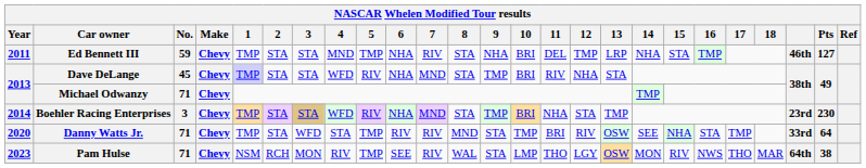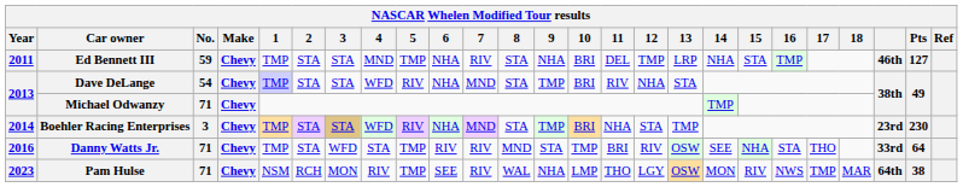 <table class="wikitable" style="text-align:center; font-size:75%">
 <tr>
 <th colspan=38><a href='#'>NASCAR</a> <a href='#'>Whelen Modified Tour</a> results</th>
 </tr>
 <tr>
 <th>Year</th>
 <th>Car owner</th>
 <th>No.</th>
 <th>Make</th>
 <th>1</th>
 <th>2</th>
 <th>3</th>
 <th>4</th>
 <th>5</th>
 <th>6</th>
 <th>7</th>
 <th>8</th>
 <th>9</th>
 <th>10</th>
 <th>11</th>
 <th>12</th>
 <th>13</th>
 <th>14</th>
 <th>15</th>
 <th>16</th>
 <th>17</th>
 <th>18</th>
 <th></th>
 <th>Pts</th>
 <th>Ref</th>
 </tr>
 <tr>
 <th><a href='#'>2011</a></th>
 <th>Ed Bennett III</th>
 <th>59</th>
 <th><a href='#'>Chevy</a></th>
 <td><a href='#'>TMP</a></td>
 <td><a href='#'>STA</a></td>
 <td><a href='#'>STA</a></td>
 <td><a href='#'>MND</a></td>
 <td><a href='#'>TMP</a></td>
 <td><a href='#'>NHA</a></td>
 <td><a href='#'>RIV</a></td>
 <td><a href='#'>STA</a></td>
 <td><a href='#'>NHA</a></td>
 <td><a href='#'>BRI</a></td>
 <td><a href='#'>DEL</a></td>
 <td><a href='#'>TMP</a></td>
 <td><a href='#'>LRP</a></td>
 <td><a href='#'>NHA</a></td>
 <td><a href='#'>STA</a></td>
 <td style="background:#DFFFDF;"><a href='#'>TMP</a><br></td>
 <td colspan=2></td>
 <th>46th</th>
 <th>127</th>
 <th></th>
 </tr>
 <tr>
 <th rowspan=2><a href='#'>2013</a></th>
 <th>Dave DeLange</th>
-<th>45</th>
+<th>54</th>
 <th><a href='#'>Chevy</a></th>
 <td style="background:#CFCFFF;"><a href='#'>TMP</a><br></td>
 <td><a href='#'>STA</a></td>
 <td><a href='#'>STA</a></td>
 <td><a href='#'>WFD</a></td>
 <td><a href='#'>RIV</a></td>
 <td><a href='#'>NHA</a></td>
 <td><a href='#'>MND</a></td>
 <td><a href='#'>STA</a></td>
 <td><a href='#'>TMP</a></td>
 <td><a href='#'>BRI</a></td>
 <td><a href='#'>RIV</a></td>
 <td><a href='#'>NHA</a></td>
 <td><a href='#'>STA</a></td>
 <td colspan=5></td>
 <th rowspan=2>38th</th>
 <th rowspan=2>49</th>
 <th rowspan=2></th>
 </tr>
 <tr>
 <th>Michael Odwanzy</th>
 <th>71</th>
 <th><a href='#'>Chevy</a></th>
 <td colspan=13></td>
 <td style="background:#DFFFDF;"><a href='#'>TMP</a><br></td>
 <td colspan=4></td>
 </tr>
 <tr>
 <th><a href='#'>2014</a></th>
 <th>Boehler Racing Enterprises</th>
 <th>3</th>
 <th><a href='#'>Chevy</a></th>
 <td style="background:#FFDF9F;"><a href='#'>TMP</a><br></td>
 <td style="background:#EFCFFF;"><a href='#'>STA</a><br></td>
 <td style="background:#DFC484;"><a href='#'>STA</a><br></td>
 <td style="background:#DFFFDF;"><a href='#'>WFD</a><br></td>
 <td style="background:#EFCFFF;"><a href='#'>RIV</a><br></td>
 <td style="background:#DFFFDF;"><a href='#'>NHA</a><br></td>
 <td style="background:#EFCFFF;"><a href='#'>MND</a><br></td>
 <td><a href='#'>STA</a></td>
 <td style="background:#DFFFDF;"><a href='#'>TMP</a><br></td>
 <td style="background:#FFDF9F;"><a href='#'>BRI</a><br></td>
 <td><a href='#'>NHA</a></td>
 <td><a href='#'>STA</a></td>
 <td><a href='#'>TMP</a></td>
 <td colspan=5></td>
 <th>23rd</th>
 <th>230</th>
 <th></th>
 </tr>
 <tr>
-<th><a href='#'>2020</a></th>
+<th><a href='#'>2016</a></th>
 <th><a href='#'>Danny Watts Jr.</a></th>
 <th>71</th>
 <th><a href='#'>Chevy</a></th>
 <td><a href='#'>TMP</a></td>
 <td><a href='#'>STA</a></td>
 <td><a href='#'>WFD</a></td>
 <td><a href='#'>STA</a></td>
 <td><a href='#'>TMP</a></td>
 <td><a href='#'>RIV</a></td>
 <td><a href='#'>RIV</a></td>
 <td><a href='#'>MND</a></td>
 <td><a href='#'>STA</a></td>
 <td><a href='#'>TMP</a></td>
 <td><a href='#'>BRI</a></td>
 <td><a href='#'>RIV</a></td>
 <td style="background:#DFFFDF;"><a href='#'>OSW</a><br></td>
 <td><a href='#'>SEE</a></td>
 <td style="background:#DFFFDF;"><a href='#'>NHA</a><br></td>
 <td><a href='#'>STA</a></td>
-<td><a href='#'>TMP</a></td>
+<td><a href='#'>THO</a></td>
 <td></td>
 <th>33rd</th>
 <th>64</th>
 <th></th>
 </tr>
 <tr>
 <th><a href='#'>2023</a></th>
 <th>Pam Hulse</th>
 <th>71</th>
 <th><a href='#'>Chevy</a></th>
 <td><a href='#'>NSM</a></td>
 <td><a href='#'>RCH</a></td>
 <td><a href='#'>MON</a></td>
 <td><a href='#'>RIV</a></td>
 <td><a href='#'>TMP</a></td>
 <td><a href='#'>SEE</a></td>
 <td><a href='#'>RIV</a></td>
 <td><a href='#'>WAL</a></td>
-<td><a href='#'>STA</a></td>
+<td><a href='#'>NHA</a></td>
 <td><a href='#'>LMP</a></td>
 <td><a href='#'>THO</a></td>
 <td><a href='#'>LGY</a></td>
 <td style="background:#FFDF9F;"><a href='#'>OSW</a><br></td>
 <td><a href='#'>MON</a></td>
 <td><a href='#'>RIV</a></td>
 <td><a href='#'>NWS</a></td>
-<td><a href='#'>THO</a></td>
+<td><a href='#'>TMP</a></td>
 <td><a href='#'>MAR</a></td>
 <th>64th</th>
 <th>38</th>
 <th></th>
 </tr>
 </table>
